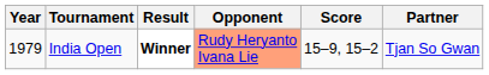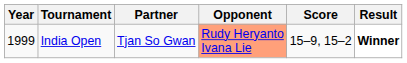 <table class="sortable wikitable" style="font-size: 90%">
 <tr>
 <th>Year</th>
 <th>Tournament</th>
-<th>Result</th>
+<th>Partner</th>
 <th>Opponent</th>
 <th>Score</th>
-<th>Partner</th>
+<th>Result</th>
 </tr>
 <tr>
-<td align="center">1979</td>
+<td align="center">1999</td>
 <td align="left"><a href='#'>India Open</a></td>
-<td style="text-align:left; background:white"> <strong>Winner</strong></td>
+<td align="left"> <a href='#'>Tjan So Gwan</a></td>
 <td align="left" style="background: lightsalmon;"> <a href='#'>Rudy Heryanto</a><br> <a href='#'>Ivana Lie</a></td>
 <td align="left">15–9, 15–2</td>
-<td align="left"> <a href='#'>Tjan So Gwan</a></td>
+<td style="text-align:left; background:white"> <strong>Winner</strong></td>
 </tr>
 </table>
